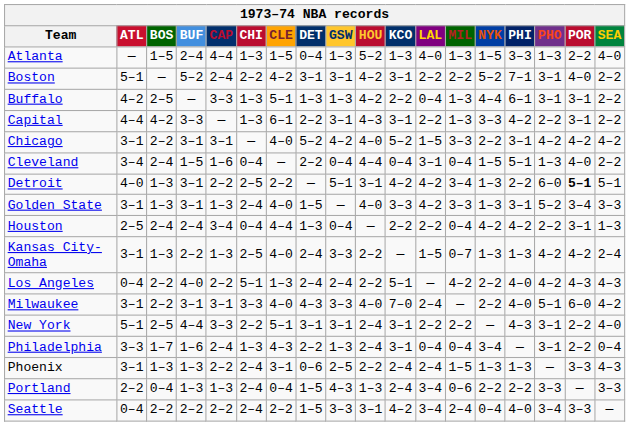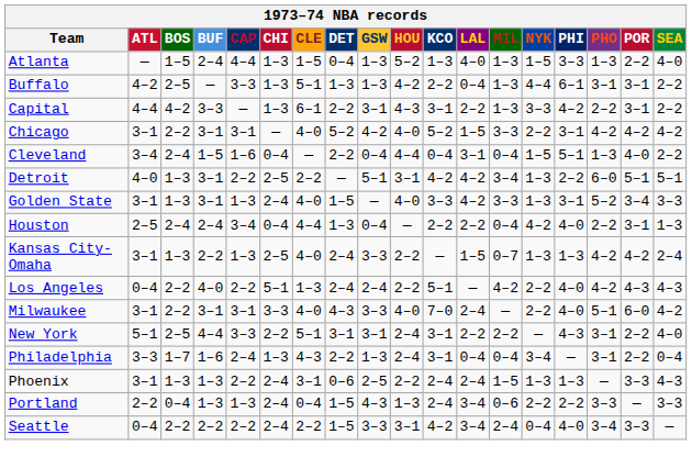 <table class="wikitable" style="font-size:95%; text-align:center;">
 <tr>
 <th colspan=18>1973–74 NBA records</th>
 </tr>
 <tr>
 <th width=100>Team</th>
 <th style="background:#C90F2E;color:#FFFFFF;width=35">ATL</th>
 <th style="background:#006400;color:#FFFFFF;width=35">BOS</th>
 <th style="background:#428FDF;color:#FFFFFF;width=35">BUF</th>
 <th style="background:#012F6D;color:#BA0C2F;width=35">CAP</th>
 <th style="background:#BA0C2F;color:#FFFFFF;width=35">CHI</th>
 <th style="background:#FFA402;color:#77222F;width=35">CLE</th>
 <th style="background:#012F6B;color:#FFFFFF;width=35">DET</th>
 <th style="background:#FFC62C;color:#012F6B;width=35">GSW</th>
 <th style="background:#BA0C2F;color:#FEC72E;width=35">HOU</th>
 <th style="background:#012F6B;color:#FFFFFF;width=35">KCO</th>
 <th style="background:#800080;color:#FFD700;width=35">LAL</th>
 <th style="background:#006400;color:#B22222;width=35">MIL</th>
 <th style="background:#003EA4;color:#E35208;width=35">NYK</th>
 <th style="background:#012268;color:#FFFFFF;width=35">PHI</th>
 <th style="background:#702F8B;color:#FA4417;width=35">PHO</th>
 <th style="background:#BA0C2F;color:#FFFFFF;width=35">POR</th>
 <th style="background:#00843D;color:#FFCD01;width=35">SEA</th>
 </tr>
 <tr>
 <td style="text-align:left;"><a href='#'>Atlanta</a></td>
 <td>—</td>
 <td>1–5</td>
 <td>2–4</td>
 <td>4–4</td>
 <td>1–3</td>
 <td>1–5</td>
 <td>0–4</td>
 <td>1–3</td>
 <td>5–2</td>
 <td>1–3</td>
 <td>4–0</td>
 <td>1–3</td>
 <td>1–5</td>
 <td>3–3</td>
 <td>1–3</td>
 <td>2–2</td>
 <td>4–0</td>
-</tr>
-<tr>
-<td style="text-align:left;"><a href='#'>Boston</a></td>
-<td>5–1</td>
-<td>—</td>
-<td>5–2</td>
-<td>2–4</td>
-<td>2–2</td>
-<td>4–2</td>
-<td>3–1</td>
-<td>3–1</td>
-<td>4–2</td>
-<td>3–1</td>
-<td>2–2</td>
-<td>2–2</td>
-<td>5–2</td>
-<td>7–1</td>
-<td>3–1</td>
-<td>4–0</td>
-<td>2–2</td>
 </tr>
 <tr>
 <td style="text-align:left;"><a href='#'>Buffalo</a></td>
 <td>4–2</td>
 <td>2–5</td>
 <td>—</td>
 <td>3–3</td>
 <td>1–3</td>
 <td>5–1</td>
 <td>1–3</td>
 <td>1–3</td>
 <td>4–2</td>
 <td>2–2</td>
 <td>0–4</td>
 <td>1–3</td>
 <td>4–4</td>
 <td>6–1</td>
 <td>3–1</td>
 <td>3–1</td>
 <td>2–2</td>
 </tr>
 <tr>
 <td style="text-align:left;"><a href='#'>Capital</a></td>
 <td>4–4</td>
 <td>4–2</td>
 <td>3–3</td>
 <td>—</td>
 <td>1–3</td>
 <td>6–1</td>
 <td>2–2</td>
 <td>3–1</td>
 <td>4–3</td>
 <td>3–1</td>
 <td>2–2</td>
 <td>1–3</td>
 <td>3–3</td>
 <td>4–2</td>
 <td>2–2</td>
 <td>3–1</td>
 <td>2–2</td>
 </tr>
 <tr>
 <td style="text-align:left;"><a href='#'>Chicago</a></td>
 <td>3–1</td>
 <td>2–2</td>
 <td>3–1</td>
 <td>3–1</td>
 <td>—</td>
 <td>4–0</td>
 <td>5–2</td>
 <td>4–2</td>
 <td>4–0</td>
 <td>5–2</td>
 <td>1–5</td>
 <td>3–3</td>
 <td>2–2</td>
 <td>3–1</td>
 <td>4–2</td>
 <td>4–2</td>
 <td>4–2</td>
 </tr>
 <tr>
 <td style="text-align:left;"><a href='#'>Cleveland</a></td>
 <td>3–4</td>
 <td>2–4</td>
 <td>1–5</td>
 <td>1–6</td>
 <td>0–4</td>
 <td>—</td>
 <td>2–2</td>
 <td>0–4</td>
 <td>4–4</td>
 <td>0–4</td>
 <td>3–1</td>
 <td>0–4</td>
 <td>1–5</td>
 <td>5–1</td>
 <td>1–3</td>
 <td>4–0</td>
 <td>2–2</td>
 </tr>
 <tr>
 <td style="text-align:left;"><a href='#'>Detroit</a></td>
 <td>4–0</td>
 <td>1–3</td>
 <td>3–1</td>
 <td>2–2</td>
 <td>2–5</td>
 <td>2–2</td>
 <td>—</td>
 <td>5–1</td>
 <td>3–1</td>
 <td>4–2</td>
 <td>4–2</td>
 <td>3–4</td>
 <td>1–3</td>
 <td>2–2</td>
 <td>6–0</td>
-<td><strong>5–1</strong></td>
+<td>5–1</td>
 <td>5–1</td>
 </tr>
 <tr>
 <td style="text-align:left;"><a href='#'>Golden State</a></td>
 <td>3–1</td>
 <td>1–3</td>
 <td>3–1</td>
 <td>1–3</td>
 <td>2–4</td>
 <td>4–0</td>
 <td>1–5</td>
 <td>—</td>
 <td>4–0</td>
 <td>3–3</td>
 <td>4–2</td>
 <td>3–3</td>
 <td>1–3</td>
 <td>3–1</td>
 <td>5–2</td>
 <td>3–4</td>
 <td>3–3</td>
 </tr>
 <tr>
 <td style="text-align:left;"><a href='#'>Houston</a></td>
 <td>2–5</td>
 <td>2–4</td>
 <td>2–4</td>
 <td>3–4</td>
 <td>0–4</td>
 <td>4–4</td>
 <td>1–3</td>
 <td>0–4</td>
 <td>—</td>
 <td>2–2</td>
 <td>2–2</td>
 <td>0–4</td>
 <td>4–2</td>
-<td>4–2</td>
+<td>4–0</td>
 <td>2–2</td>
 <td>3–1</td>
 <td>1–3</td>
 </tr>
 <tr>
 <td style="text-align:left;"><a href='#'>Kansas City-Omaha</a></td>
 <td>3–1</td>
 <td>1–3</td>
 <td>2–2</td>
 <td>1–3</td>
 <td>2–5</td>
 <td>4–0</td>
 <td>2–4</td>
 <td>3–3</td>
 <td>2–2</td>
 <td>—</td>
 <td>1–5</td>
 <td>0–7</td>
 <td>1–3</td>
 <td>1–3</td>
 <td>4–2</td>
 <td>4–2</td>
 <td>2–4</td>
 </tr>
 <tr>
 <td style="text-align:left;"><a href='#'>Los Angeles</a></td>
 <td>0–4</td>
 <td>2–2</td>
 <td>4–0</td>
 <td>2–2</td>
 <td>5–1</td>
 <td>1–3</td>
 <td>2–4</td>
 <td>2–4</td>
 <td>2–2</td>
 <td>5–1</td>
 <td>—</td>
 <td>4–2</td>
 <td>2–2</td>
 <td>4–0</td>
 <td>4–2</td>
 <td>4–3</td>
 <td>4–3</td>
 </tr>
 <tr>
 <td style="text-align:left;"><a href='#'>Milwaukee</a></td>
 <td>3–1</td>
 <td>2–2</td>
 <td>3–1</td>
 <td>3–1</td>
 <td>3–3</td>
 <td>4–0</td>
 <td>4–3</td>
 <td>3–3</td>
 <td>4–0</td>
 <td>7–0</td>
 <td>2–4</td>
 <td>—</td>
 <td>2–2</td>
 <td>4–0</td>
 <td>5–1</td>
 <td>6–0</td>
 <td>4–2</td>
 </tr>
 <tr>
 <td style="text-align:left;"><a href='#'>New York</a></td>
 <td>5–1</td>
 <td>2–5</td>
 <td>4–4</td>
 <td>3–3</td>
 <td>2–2</td>
 <td>5–1</td>
 <td>3–1</td>
 <td>3–1</td>
 <td>2–4</td>
 <td>3–1</td>
 <td>2–2</td>
 <td>2–2</td>
 <td>—</td>
 <td>4–3</td>
 <td>3–1</td>
 <td>2–2</td>
 <td>4–0</td>
 </tr>
 <tr>
 <td style="text-align:left;"><a href='#'>Philadelphia</a></td>
 <td>3–3</td>
 <td>1–7</td>
 <td>1–6</td>
 <td>2–4</td>
 <td>1–3</td>
 <td>4–3</td>
 <td>2–2</td>
 <td>1–3</td>
 <td>2–4</td>
 <td>3–1</td>
 <td>0–4</td>
 <td>0–4</td>
 <td>3–4</td>
 <td>—</td>
 <td>3–1</td>
 <td>2–2</td>
 <td>0–4</td>
 </tr>
 <tr>
 <td style="text-align:left;">Phoenix</td>
 <td>3–1</td>
 <td>1–3</td>
 <td>1–3</td>
 <td>2–2</td>
 <td>2–4</td>
 <td>3–1</td>
 <td>0–6</td>
 <td>2–5</td>
 <td>2–2</td>
 <td>2–4</td>
 <td>2–4</td>
 <td>1–5</td>
 <td>1–3</td>
 <td>1–3</td>
 <td>—</td>
 <td>3–3</td>
 <td>4–3</td>
 </tr>
 <tr>
 <td style="text-align:left;"><a href='#'>Portland</a></td>
 <td>2–2</td>
 <td>0–4</td>
 <td>1–3</td>
 <td>1–3</td>
 <td>2–4</td>
 <td>0–4</td>
 <td>1–5</td>
 <td>4–3</td>
 <td>1–3</td>
 <td>2–4</td>
 <td>3–4</td>
 <td>0–6</td>
 <td>2–2</td>
 <td>2–2</td>
 <td>3–3</td>
 <td>—</td>
 <td>3–3</td>
 </tr>
 <tr>
 <td style="text-align:left;"><a href='#'>Seattle</a></td>
 <td>0–4</td>
 <td>2–2</td>
 <td>2–2</td>
 <td>2–2</td>
 <td>2–4</td>
 <td>2–2</td>
 <td>1–5</td>
 <td>3–3</td>
 <td>3–1</td>
 <td>4–2</td>
 <td>3–4</td>
 <td>2–4</td>
 <td>0–4</td>
 <td>4–0</td>
 <td>3–4</td>
 <td>3–3</td>
 <td>—</td>
 </tr>
 </table>
